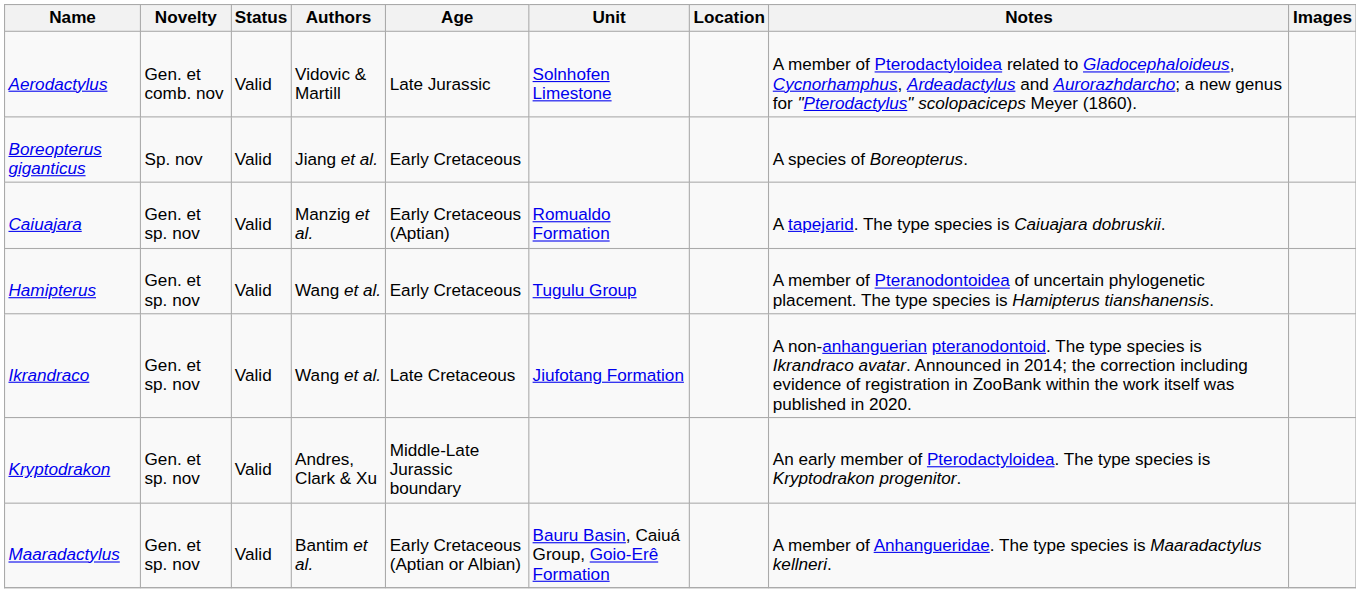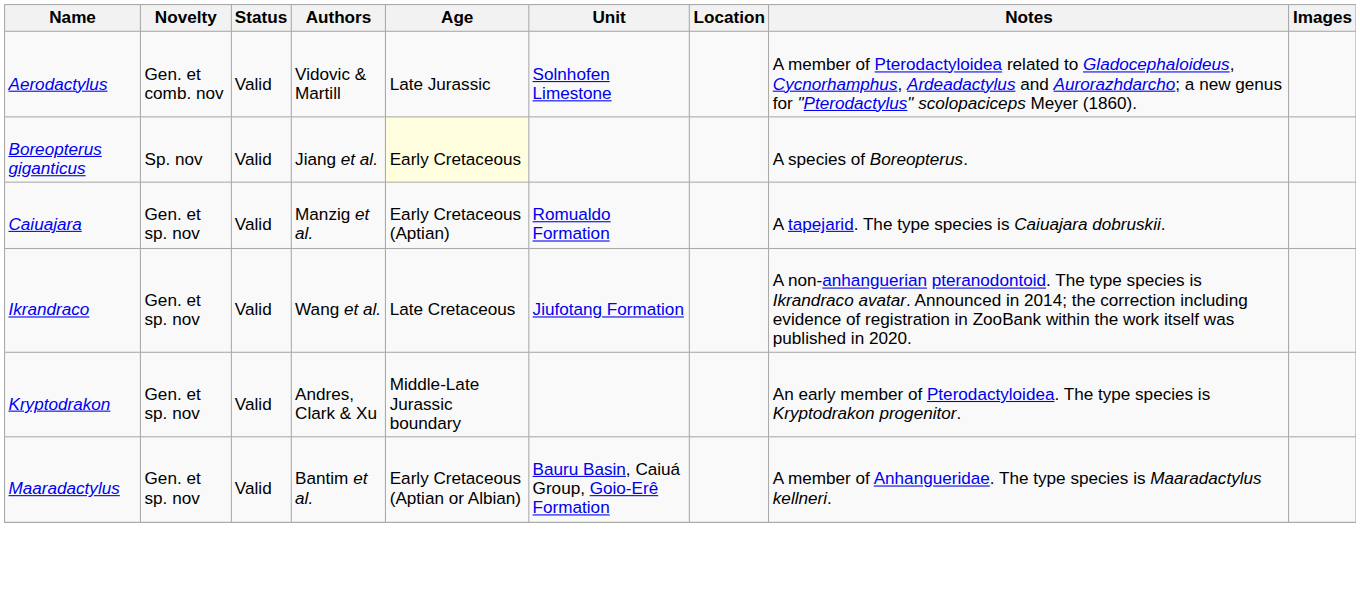 <table class="wikitable sortable" align="center" width="100%">
 <tr>
 <th>Name</th>
 <th>Novelty</th>
 <th>Status</th>
 <th>Authors</th>
 <th>Age</th>
 <th>Unit</th>
 <th>Location</th>
 <th>Notes</th>
 <th>Images</th>
 </tr>
 <tr>
 <td><br><em><a href='#'>Aerodactylus</a></em></td>
 <td><br>Gen. et comb. nov</td>
 <td><br>Valid</td>
 <td><br>Vidovic & Martill</td>
 <td><br>Late Jurassic</td>
 <td><br><a href='#'>Solnhofen Limestone</a></td>
 <td><br></td>
 <td><br>A member of <a href='#'>Pterodactyloidea</a> related to <em><a href='#'>Gladocephaloideus</a></em>, <em><a href='#'>Cycnorhamphus</a></em>, <em><a href='#'>Ardeadactylus</a></em> and <em><a href='#'>Aurorazhdarcho</a></em>; a new genus for <em>"<a href='#'>Pterodactylus</a>" scolopaciceps</em> Meyer (1860).</td>
 <td></td>
 </tr>
 <tr>
 <td><br><em><a href='#'>Boreopterus giganticus</a></em></td>
 <td><br>Sp. nov</td>
 <td><br>Valid</td>
 <td><br>Jiang <em>et al.</em></td>
-<td><br>Early Cretaceous</td>
+<td style="background: lightyellow;"><br>Early Cretaceous</td>
 <td></td>
 <td><br></td>
 <td><br>A species of <em>Boreopterus</em>.</td>
 <td></td>
 </tr>
 <tr>
 <td><br><em><a href='#'>Caiuajara</a></em></td>
 <td><br>Gen. et sp. nov</td>
 <td><br>Valid</td>
 <td><br>Manzig <em>et al.</em></td>
 <td><br>Early Cretaceous (Aptian)</td>
 <td><br><a href='#'>Romualdo Formation</a></td>
 <td><br></td>
 <td><br>A <a href='#'>tapejarid</a>. The type species is <em>Caiuajara dobruskii</em>.</td>
-<td></td>
-</tr>
-<tr>
-<td><br><em><a href='#'>Hamipterus</a></em></td>
-<td><br>Gen. et sp. nov</td>
-<td><br>Valid</td>
-<td><br>Wang <em>et al.</em></td>
-<td><br>Early Cretaceous</td>
-<td><br><a href='#'>Tugulu Group</a></td>
-<td><br></td>
-<td><br>A member of <a href='#'>Pteranodontoidea</a> of uncertain phylogenetic placement. The type species is <em>Hamipterus tianshanensis</em>.</td>
 <td></td>
 </tr>
 <tr>
 <td><br><em><a href='#'>Ikrandraco</a></em></td>
 <td><br>Gen. et sp. nov</td>
 <td><br>Valid</td>
 <td><br>Wang <em>et al.</em></td>
 <td><br>Late Cretaceous</td>
 <td><br><a href='#'>Jiufotang Formation</a></td>
 <td><br></td>
 <td><br>A non-<a href='#'>anhanguerian</a> <a href='#'>pteranodontoid</a>. The type species is <em>Ikrandraco avatar</em>. Announced in 2014; the correction including evidence of registration in ZooBank within the work itself was published in 2020.</td>
 <td></td>
 </tr>
 <tr>
 <td><br><em><a href='#'>Kryptodrakon</a></em></td>
 <td><br>Gen. et sp. nov</td>
 <td><br>Valid</td>
 <td><br>Andres, Clark & Xu</td>
 <td><br>Middle-Late Jurassic boundary</td>
 <td></td>
 <td><br></td>
 <td><br>An early member of <a href='#'>Pterodactyloidea</a>. The type species is <em>Kryptodrakon progenitor</em>.</td>
 <td></td>
 </tr>
 <tr>
 <td><br><em><a href='#'>Maaradactylus</a></em></td>
 <td><br>Gen. et sp. nov</td>
 <td><br>Valid</td>
 <td><br>Bantim <em>et al.</em></td>
 <td><br>Early Cretaceous (Aptian or Albian)</td>
 <td><br><a href='#'>Bauru Basin</a>, Caiuá Group, <a href='#'>Goio-Erê Formation</a></td>
 <td><br></td>
 <td><br>A member of <a href='#'>Anhangueridae</a>. The type species is <em>Maaradactylus kellneri</em>.</td>
 <td></td>
 </tr>
 <tr>
 </tr>
 </table>
